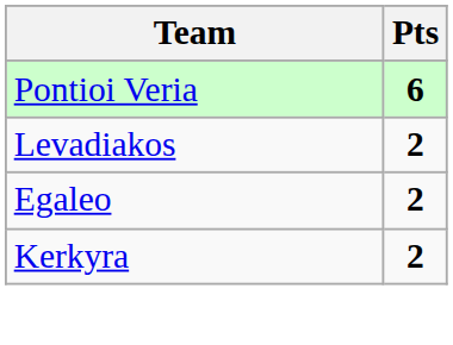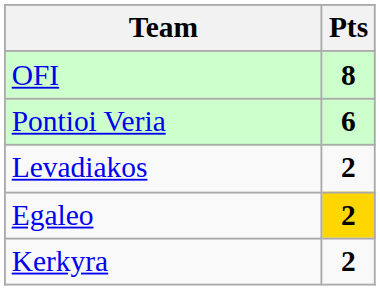 <table class="wikitable" style="text-align: center;">
 <tr>
 <th width=165>Team</th>
 <th width=20>Pts</th>
+</tr>
+<tr bgcolor="#ccffcc">
+<td align=left><a href='#'>OFI</a></td>
+<td><strong>8</strong></td>
 </tr>
 <tr bgcolor="#ccffcc">
 <td align=left><a href='#'>Pontioi Veria</a></td>
 <td><strong>6</strong></td>
 </tr>
 <tr>
 <td align=left><a href='#'>Levadiakos</a></td>
 <td><strong>2</strong></td>
 </tr>
 <tr>
 <td align=left><a href='#'>Egaleo</a></td>
-<td><strong>2</strong></td>
+<td style="background: gold;"><strong>2</strong></td>
 </tr>
 <tr>
 <td align=left><a href='#'>Kerkyra</a></td>
 <td><strong>2</strong></td>
 </tr>
 </table>
